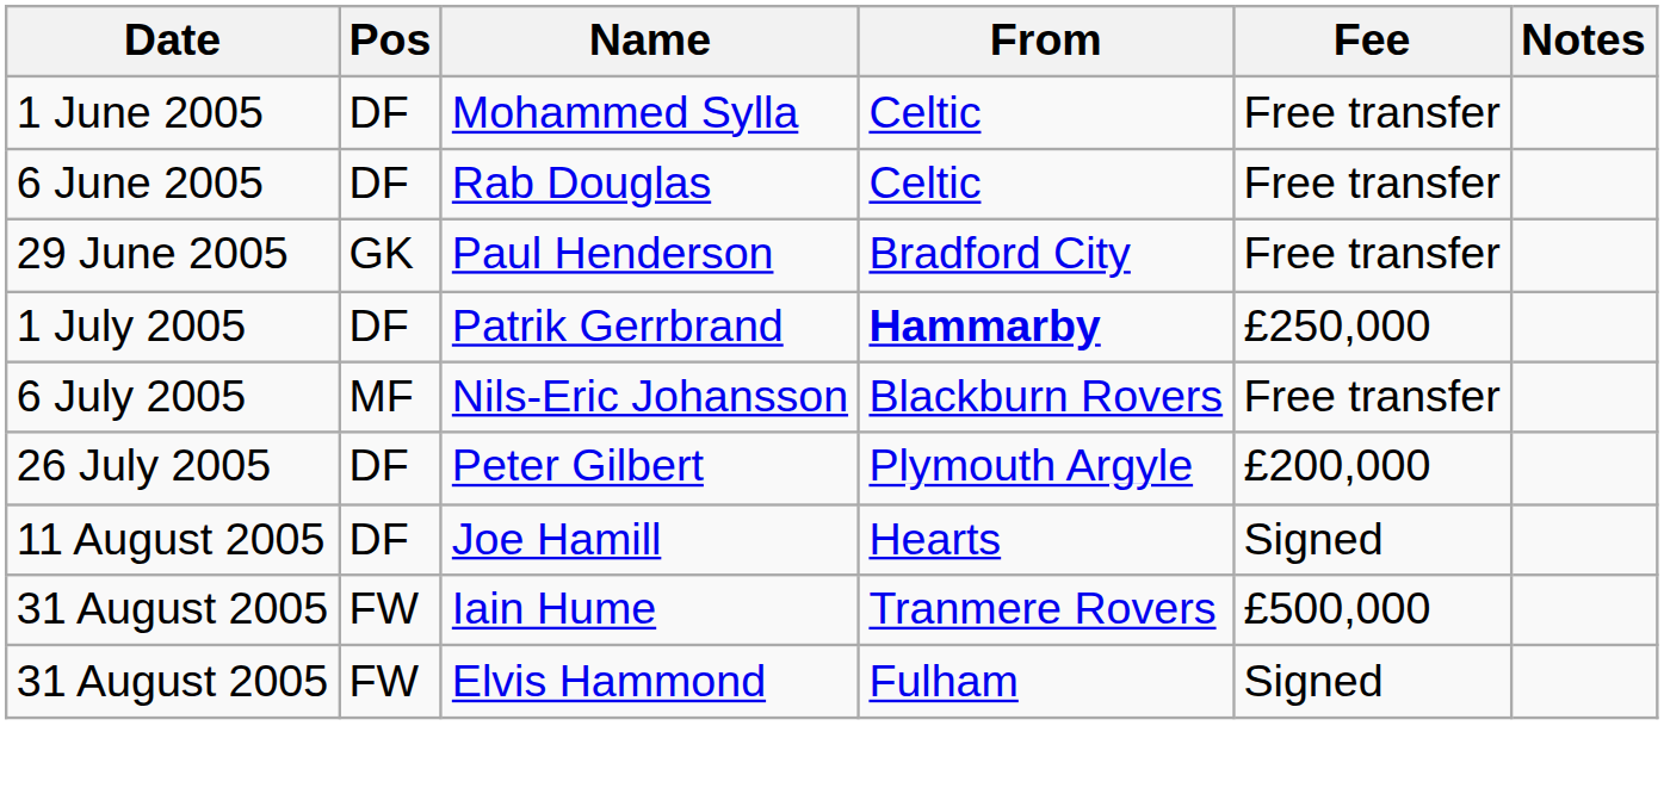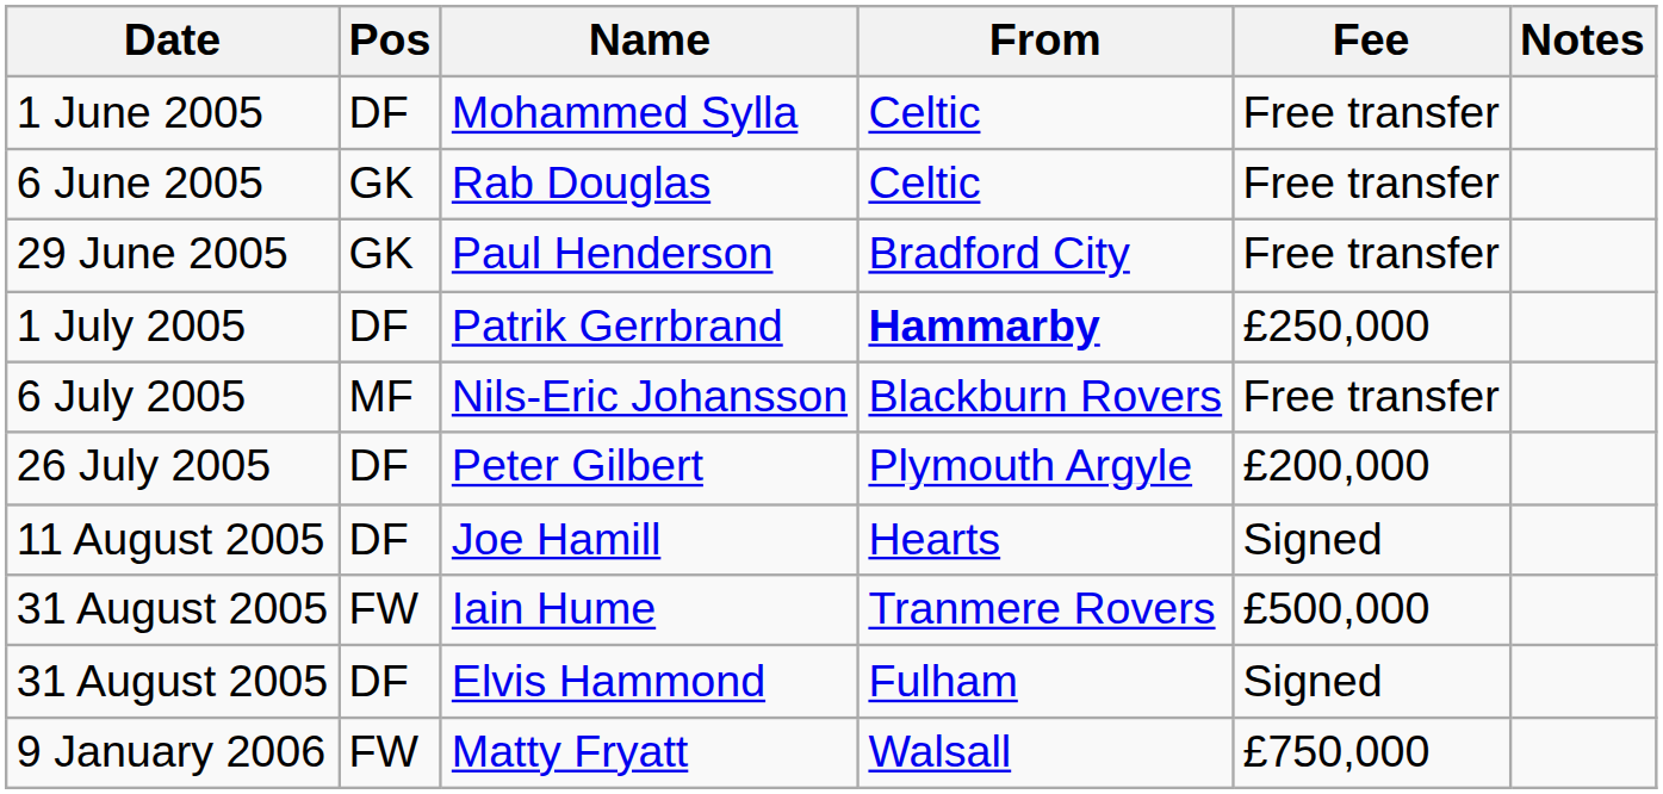 <table class="wikitable">
 <tr>
 <th>Date</th>
 <th>Pos</th>
 <th>Name</th>
 <th>From</th>
 <th>Fee</th>
 <th>Notes</th>
 </tr>
 <tr>
 <td>1 June 2005</td>
 <td>DF</td>
 <td> <a href='#'>Mohammed Sylla</a></td>
 <td> <a href='#'>Celtic</a></td>
 <td>Free transfer</td>
 <td></td>
 </tr>
 <tr>
 <td>6 June 2005</td>
-<td>DF</td>
+<td>GK</td>
 <td> <a href='#'>Rab Douglas</a></td>
 <td> <a href='#'>Celtic</a></td>
 <td>Free transfer</td>
 <td></td>
 </tr>
 <tr>
 <td>29 June 2005</td>
 <td>GK</td>
 <td> <a href='#'>Paul Henderson</a></td>
 <td> <a href='#'>Bradford City</a></td>
 <td>Free transfer</td>
 <td></td>
 </tr>
 <tr>
 <td>1 July 2005</td>
 <td>DF</td>
 <td> <a href='#'>Patrik Gerrbrand</a></td>
 <td><strong> <a href='#'>Hammarby</a></strong></td>
 <td>£250,000</td>
 <td></td>
 </tr>
 <tr>
 <td>6 July 2005</td>
 <td>MF</td>
 <td> <a href='#'>Nils-Eric Johansson</a></td>
 <td> <a href='#'>Blackburn Rovers</a></td>
 <td>Free transfer</td>
 <td></td>
 </tr>
 <tr>
 <td>26 July 2005</td>
 <td>DF</td>
 <td> <a href='#'>Peter Gilbert</a></td>
 <td> <a href='#'>Plymouth Argyle</a></td>
 <td>£200,000</td>
 <td></td>
 </tr>
 <tr>
 <td>11 August 2005</td>
 <td>DF</td>
 <td> <a href='#'>Joe Hamill</a></td>
 <td> <a href='#'>Hearts</a></td>
 <td>Signed</td>
 <td></td>
 </tr>
 <tr>
 <td>31 August 2005</td>
 <td>FW</td>
 <td> <a href='#'>Iain Hume</a></td>
 <td> <a href='#'>Tranmere Rovers</a></td>
 <td>£500,000</td>
 <td></td>
 </tr>
 <tr>
 <td>31 August 2005</td>
-<td>FW</td>
+<td>DF</td>
 <td> <a href='#'>Elvis Hammond</a></td>
 <td> <a href='#'>Fulham</a></td>
 <td>Signed</td>
 <td></td>
 </tr>
+<tr>
+<td>9 January 2006</td>
+<td>FW</td>
+<td> <a href='#'>Matty Fryatt</a></td>
+<td> <a href='#'>Walsall</a></td>
+<td>£750,000</td>
+<td></td>
+</tr>
 </table>
